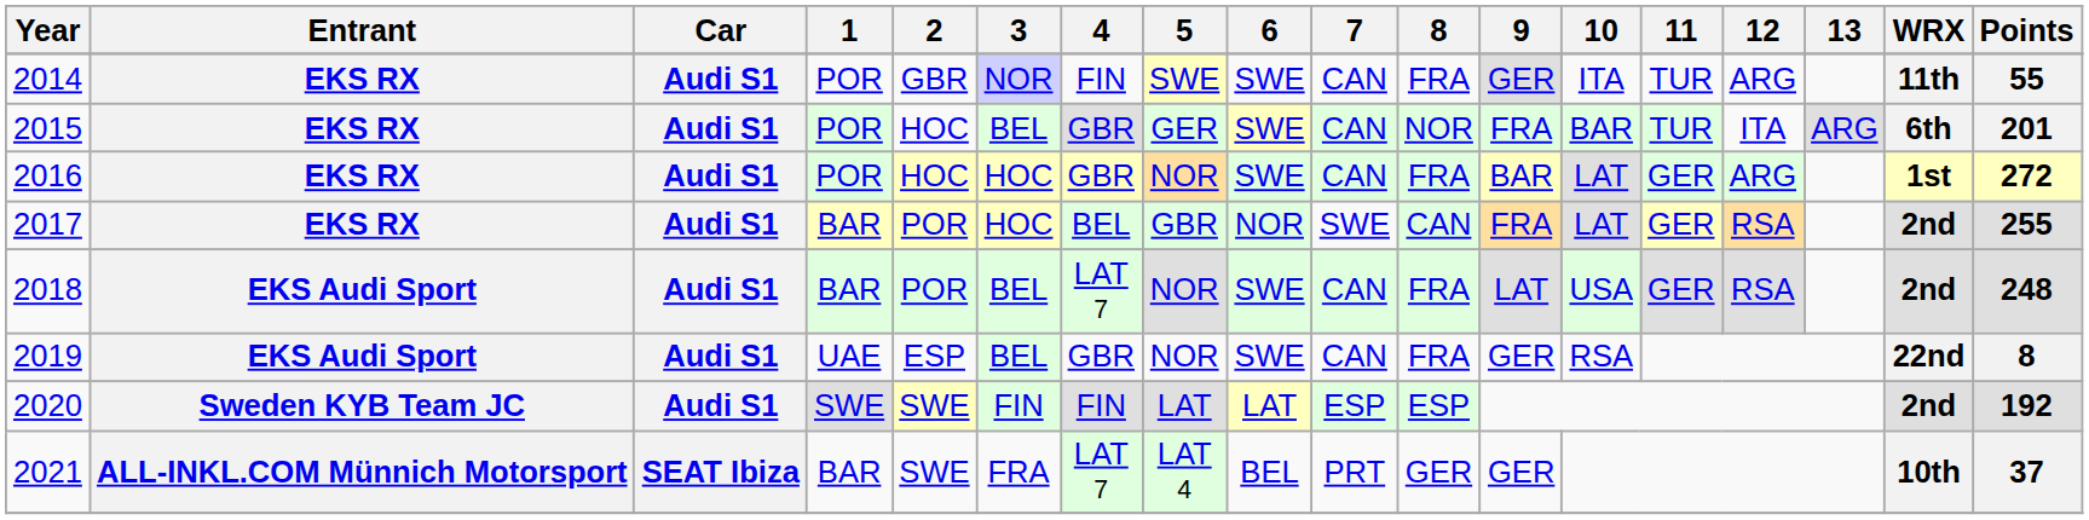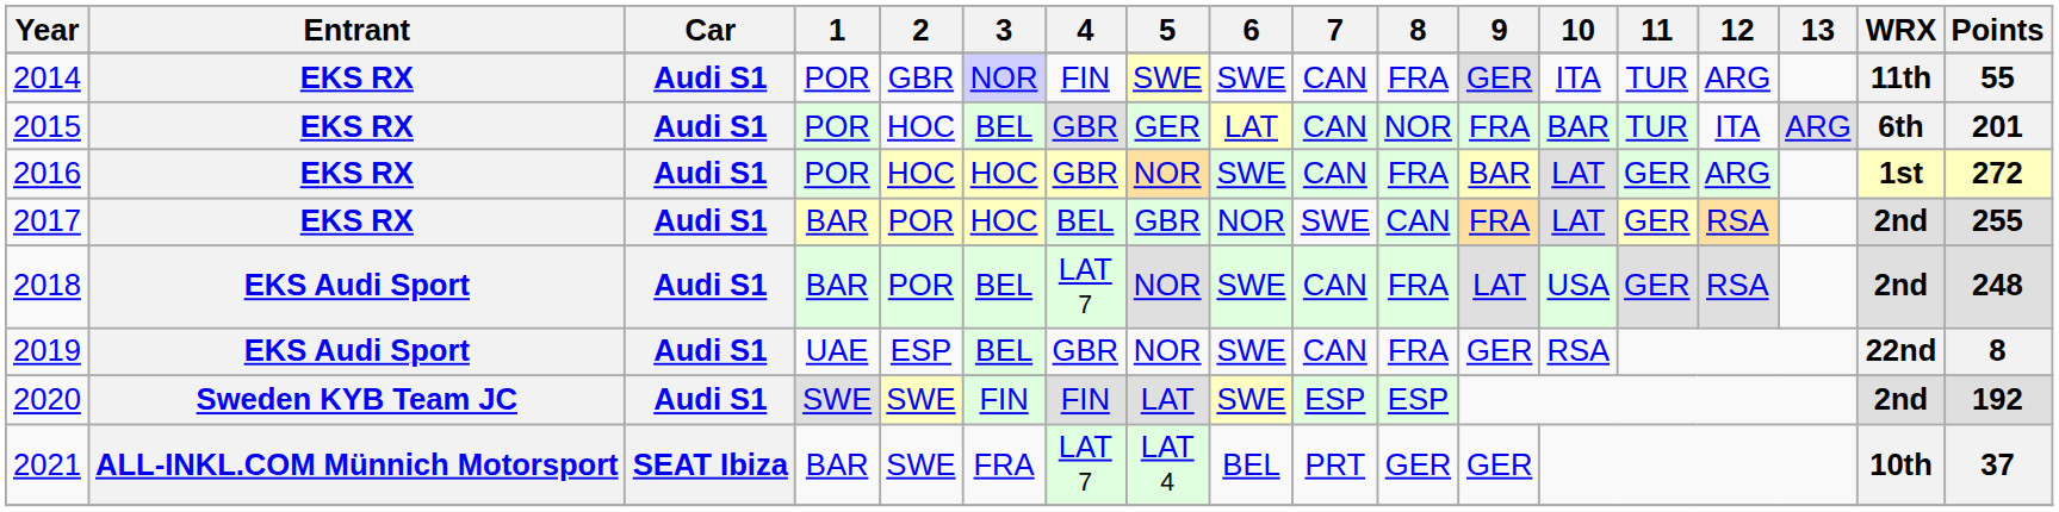 <table class="wikitable" border="1" style="text-align:center; font-size:85%;">
 <tr valign="top">
 <th>Year</th>
 <th>Entrant</th>
 <th>Car</th>
 <th>1</th>
 <th>2</th>
 <th>3</th>
 <th>4</th>
 <th>5</th>
 <th>6</th>
 <th>7</th>
 <th>8</th>
 <th>9</th>
 <th>10</th>
 <th>11</th>
 <th>12</th>
 <th>13</th>
 <th>WRX</th>
 <th>Points</th>
 </tr>
 <tr>
 </tr>
 <tr>
 <td><a href='#'>2014</a></td>
 <th nowrap><a href='#'>EKS RX</a></th>
 <th nowrap><a href='#'>Audi S1</a></th>
 <td><a href='#'>POR</a></td>
 <td><a href='#'>GBR</a></td>
 <td style="background:#CFCFFF;"><a href='#'>NOR</a><br></td>
 <td><a href='#'>FIN</a></td>
 <td style="background:#FFFFBF;"><a href='#'>SWE</a><br></td>
 <td><a href='#'>SWE</a></td>
 <td><a href='#'>CAN</a></td>
 <td><a href='#'>FRA</a></td>
 <td style="background:#DFDFDF;"><a href='#'>GER</a><br></td>
 <td><a href='#'>ITA</a></td>
 <td><a href='#'>TUR</a></td>
 <td><a href='#'>ARG</a></td>
 <td></td>
 <th>11th</th>
 <th>55</th>
 </tr>
 <tr>
 <td><a href='#'>2015</a></td>
 <th nowrap><a href='#'>EKS RX</a></th>
 <th nowrap><a href='#'>Audi S1</a></th>
 <td style="background:#DFFFDF;"><a href='#'>POR</a><br></td>
 <td><a href='#'>HOC</a></td>
 <td style="background:#DFFFDF;"><a href='#'>BEL</a><br></td>
 <td style="background:#DFDFDF;"><a href='#'>GBR</a><br></td>
 <td style="background:#DFFFDF;"><a href='#'>GER</a><br></td>
-<td style="background:#FFFFBF;"><a href='#'>SWE</a><br></td>
+<td style="background:#FFFFBF;"><a href='#'>LAT</a><br></td>
 <td style="background:#DFFFDF;"><a href='#'>CAN</a><br></td>
 <td style="background:#DFFFDF;"><a href='#'>NOR</a><br></td>
 <td style="background:#DFFFDF;"><a href='#'>FRA</a><br></td>
 <td style="background:#DFFFDF;"><a href='#'>BAR</a><br></td>
 <td style="background:#DFFFDF;"><a href='#'>TUR</a><br></td>
 <td><a href='#'>ITA</a></td>
 <td style="background:#DFDFDF;"><a href='#'>ARG</a><br></td>
 <th>6th</th>
 <th>201</th>
 </tr>
 <tr>
 <td><a href='#'>2016</a></td>
 <th nowrap><a href='#'>EKS RX</a></th>
 <th nowrap><a href='#'>Audi S1</a></th>
 <td style="background:#DFFFDF;"><a href='#'>POR</a><br></td>
 <td style="background:#FFFFBF;"><a href='#'>HOC</a><br></td>
 <td style="background:#FFFFBF;"><a href='#'>HOC</a><br></td>
 <td style="background:#FFFFBF;"><a href='#'>GBR</a><br></td>
 <td style="background:#FFDF9F;"><a href='#'>NOR</a><br></td>
 <td style="background:#DFFFDF;"><a href='#'>SWE</a><br></td>
 <td style="background:#DFFFDF;"><a href='#'>CAN</a><br></td>
 <td style="background:#DFFFDF;"><a href='#'>FRA</a><br></td>
 <td style="background:#FFFFBF;"><a href='#'>BAR</a><br></td>
 <td style="background:#DFDFDF;"><a href='#'>LAT</a><br></td>
 <td style="background:#DFFFDF;"><a href='#'>GER</a><br></td>
 <td style="background:#DFFFDF;"><a href='#'>ARG</a><br></td>
 <td></td>
 <th style="background:#FFFFBF;">1st</th>
 <th style="background:#FFFFBF;">272</th>
 </tr>
 <tr>
 <td><a href='#'>2017</a></td>
 <th nowrap><a href='#'>EKS RX</a></th>
 <th nowrap><a href='#'>Audi S1</a></th>
 <td style="background:#FFFFBF;"><a href='#'>BAR</a><br></td>
 <td style="background:#FFFFBF;"><a href='#'>POR</a><br></td>
 <td style="background:#FFFFBF;"><a href='#'>HOC</a><br></td>
 <td style="background:#DFFFDF;"><a href='#'>BEL</a><br></td>
 <td style="background:#DFFFDF;"><a href='#'>GBR</a><br></td>
 <td style="background:#DFFFDF;"><a href='#'>NOR</a><br></td>
 <td><a href='#'>SWE</a></td>
 <td style="background:#DFFFDF;"><a href='#'>CAN</a><br></td>
 <td style="background:#FFDF9F;"><a href='#'>FRA</a><br></td>
 <td style="background:#DFDFDF;"><a href='#'>LAT</a><br></td>
 <td style="background:#FFFFBF;"><a href='#'>GER</a><br></td>
 <td style="background:#FFDF9F;"><a href='#'>RSA</a><br></td>
 <td></td>
 <th style="background:#DFDFDF;">2nd</th>
 <th style="background:#DFDFDF;">255</th>
 </tr>
 <tr>
 <td><a href='#'>2018</a></td>
 <th nowrap><a href='#'>EKS Audi Sport</a></th>
 <th nowrap><a href='#'>Audi S1</a></th>
 <td style="background:#DFFFDF;"><a href='#'>BAR</a><br></td>
 <td style="background:#DFFFDF;"><a href='#'>POR</a><br></td>
 <td style="background:#DFFFDF;"><a href='#'>BEL</a><br></td>
 <td style="background:#DFFFDF;"><a href='#'>LAT</a><br><small>7</small></td>
 <td style="background:#DFDFDF;"><a href='#'>NOR</a><br></td>
 <td style="background:#DFFFDF;"><a href='#'>SWE</a><br></td>
 <td style="background:#DFFFDF;"><a href='#'>CAN</a><br></td>
 <td style="background:#DFFFDF;"><a href='#'>FRA</a><br></td>
 <td style="background:#DFDFDF;"><a href='#'>LAT</a><br></td>
 <td style="background:#DFFFDF;"><a href='#'>USA</a><br></td>
 <td style="background:#DFDFDF;"><a href='#'>GER</a><br></td>
 <td style="background:#DFDFDF;"><a href='#'>RSA</a><br></td>
 <td></td>
 <th style="background:#DFDFDF;">2nd</th>
 <th style="background:#DFDFDF;">248</th>
 </tr>
 <tr>
 <td><a href='#'>2019</a></td>
 <th nowrap><a href='#'>EKS Audi Sport</a></th>
 <th nowrap><a href='#'>Audi S1</a></th>
 <td><a href='#'>UAE</a></td>
 <td><a href='#'>ESP</a></td>
 <td style="background:#DFFFDF;"><a href='#'>BEL</a><br></td>
 <td><a href='#'>GBR</a></td>
 <td><a href='#'>NOR</a></td>
 <td><a href='#'>SWE</a></td>
 <td><a href='#'>CAN</a></td>
 <td><a href='#'>FRA</a></td>
 <td><a href='#'>GER</a></td>
 <td><a href='#'>RSA</a></td>
 <td colspan=3></td>
 <th>22nd</th>
 <th>8</th>
 </tr>
 <tr>
 <td><a href='#'>2020</a></td>
 <th nowrap><a href='#'>Sweden KYB Team JC</a></th>
 <th nowrap><a href='#'>Audi S1</a></th>
 <td style="background:#DFDFDF;"><a href='#'>SWE</a><br></td>
 <td style="background:#FFFFBF;"><a href='#'>SWE</a><br></td>
 <td style="background:#DFFFDF;"><a href='#'>FIN</a><br></td>
 <td style="background:#DFDFDF;"><a href='#'>FIN</a><br></td>
 <td style="background:#DFDFDF;"><a href='#'>LAT</a><br></td>
-<td style="background:#FFFFBF;"><a href='#'>LAT</a><br></td>
+<td style="background:#FFFFBF;"><a href='#'>SWE</a><br></td>
 <td style="background:#DFFFDF;"><a href='#'>ESP</a><br></td>
 <td style="background:#DFFFDF;"><a href='#'>ESP</a><br></td>
 <td colspan=5></td>
 <th style="background:#DFDFDF;">2nd</th>
 <th style="background:#DFDFDF;">192</th>
 </tr>
 <tr>
 <td><a href='#'>2021</a></td>
 <th nowrap><a href='#'>ALL-INKL.COM Münnich Motorsport</a></th>
 <th nowrap><a href='#'>SEAT Ibiza</a></th>
 <td><a href='#'>BAR</a></td>
 <td><a href='#'>SWE</a></td>
 <td><a href='#'>FRA</a></td>
 <td style="background:#DFFFDF;"><a href='#'>LAT</a><br><small>7</small></td>
 <td style="background:#DFFFDF;"><a href='#'>LAT</a><br><small>4</small></td>
 <td><a href='#'>BEL</a></td>
 <td><a href='#'>PRT</a></td>
 <td><a href='#'>GER</a></td>
 <td><a href='#'>GER</a></td>
 <td colspan=4></td>
 <th>10th</th>
 <th>37</th>
 </tr>
 <tr>
 </tr>
 </table>
